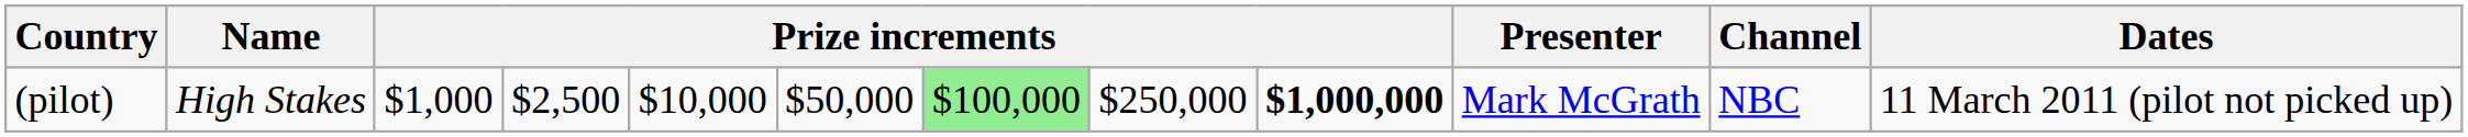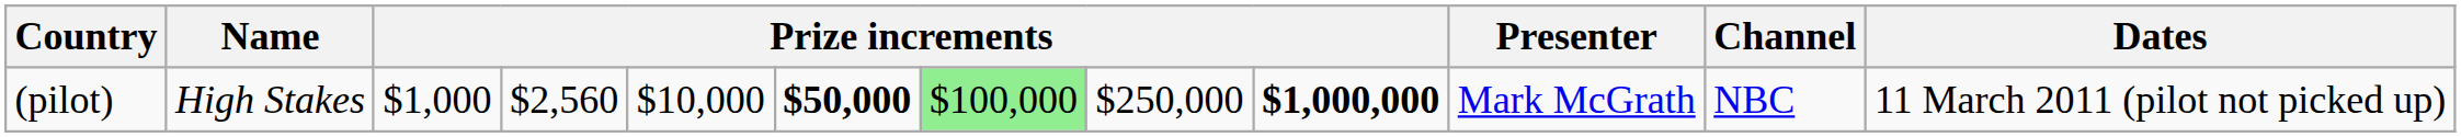 <table class="wikitable">
 <tr>
 <th>Country</th>
 <th>Name</th>
 <th colspan="7">Prize increments</th>
 <th>Presenter</th>
 <th>Channel</th>
 <th>Dates</th>
 </tr>
 <tr>
 <td> (pilot)</td>
 <td><em>High Stakes</em></td>
 <td>$1,000</td>
-<td>$2,500</td>
+<td>$2,560</td>
 <td>$10,000</td>
-<td>$50,000</td>
+<td><strong>$50,000</strong></td>
 <td style="background: lightgreen;">$100,000</td>
 <td>$250,000</td>
 <td><strong>$1,000,000</strong></td>
 <td><a href='#'>Mark McGrath</a></td>
 <td><a href='#'>NBC</a></td>
 <td>11 March 2011 (pilot not picked up)</td>
 </tr>
 </table>
